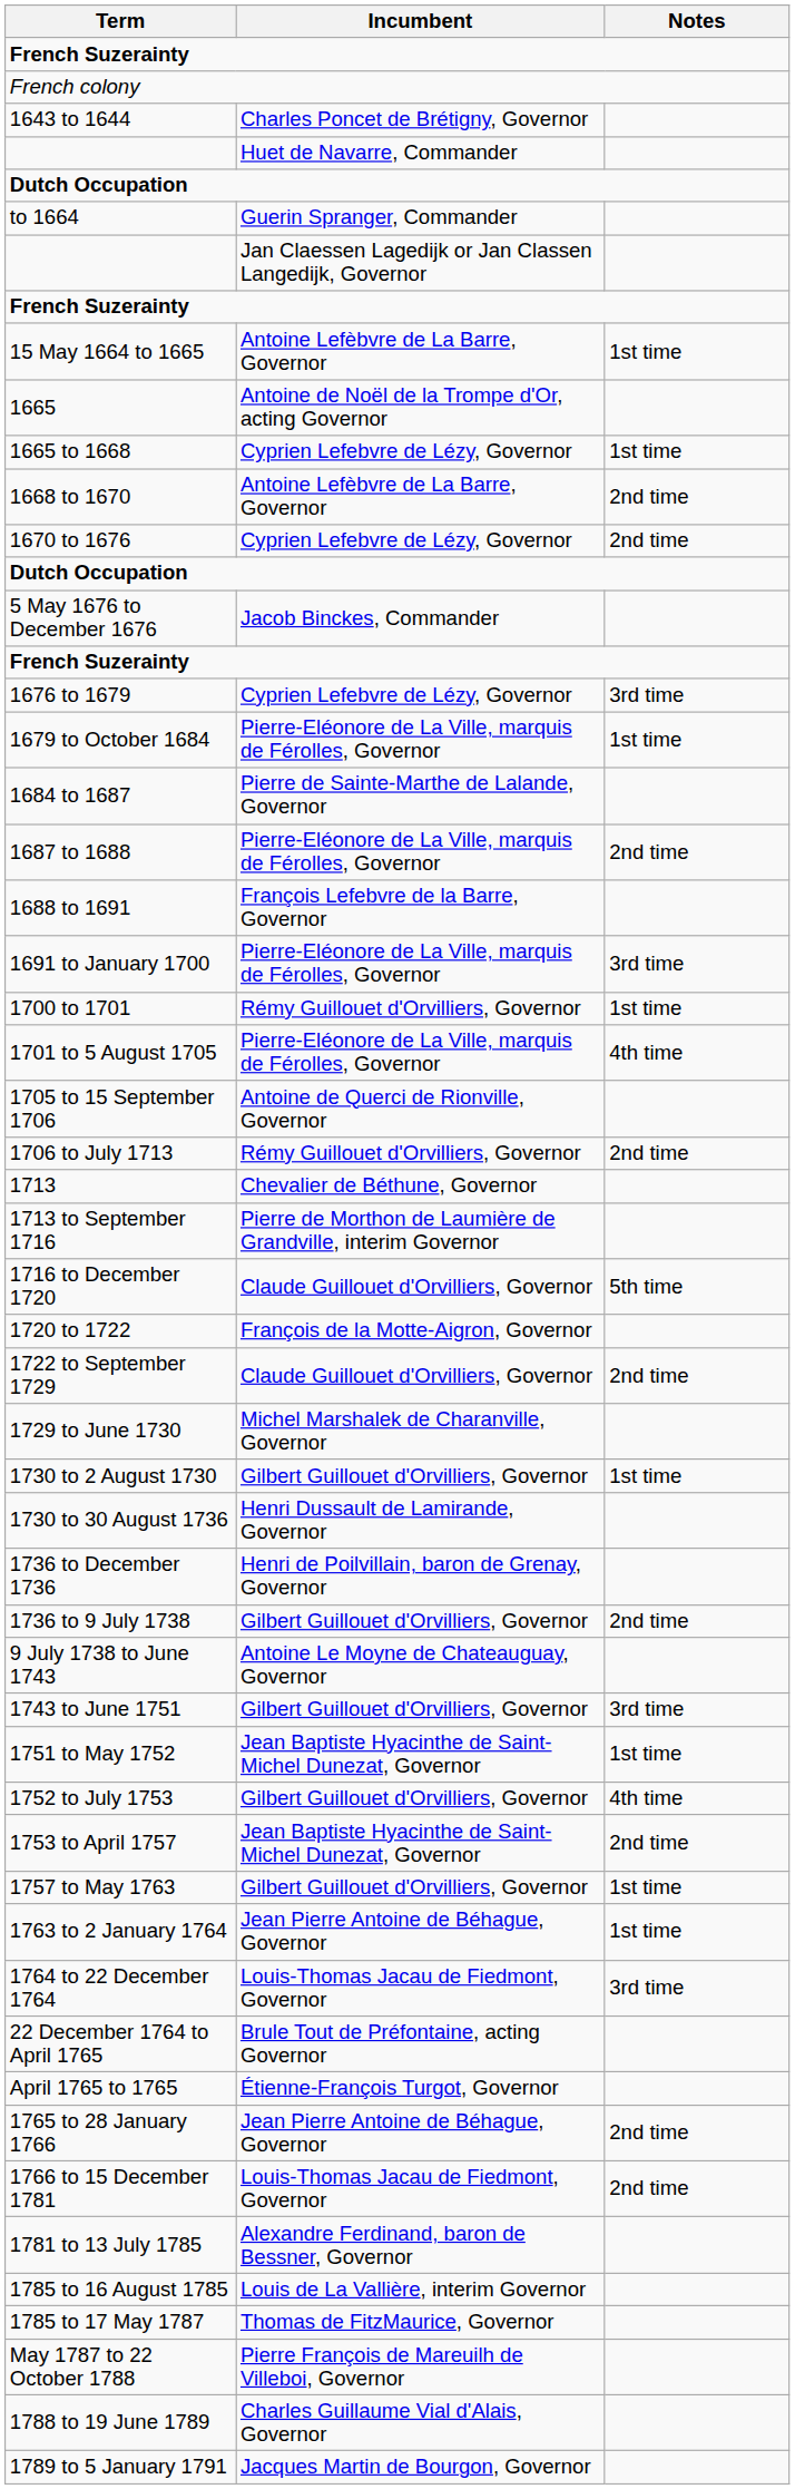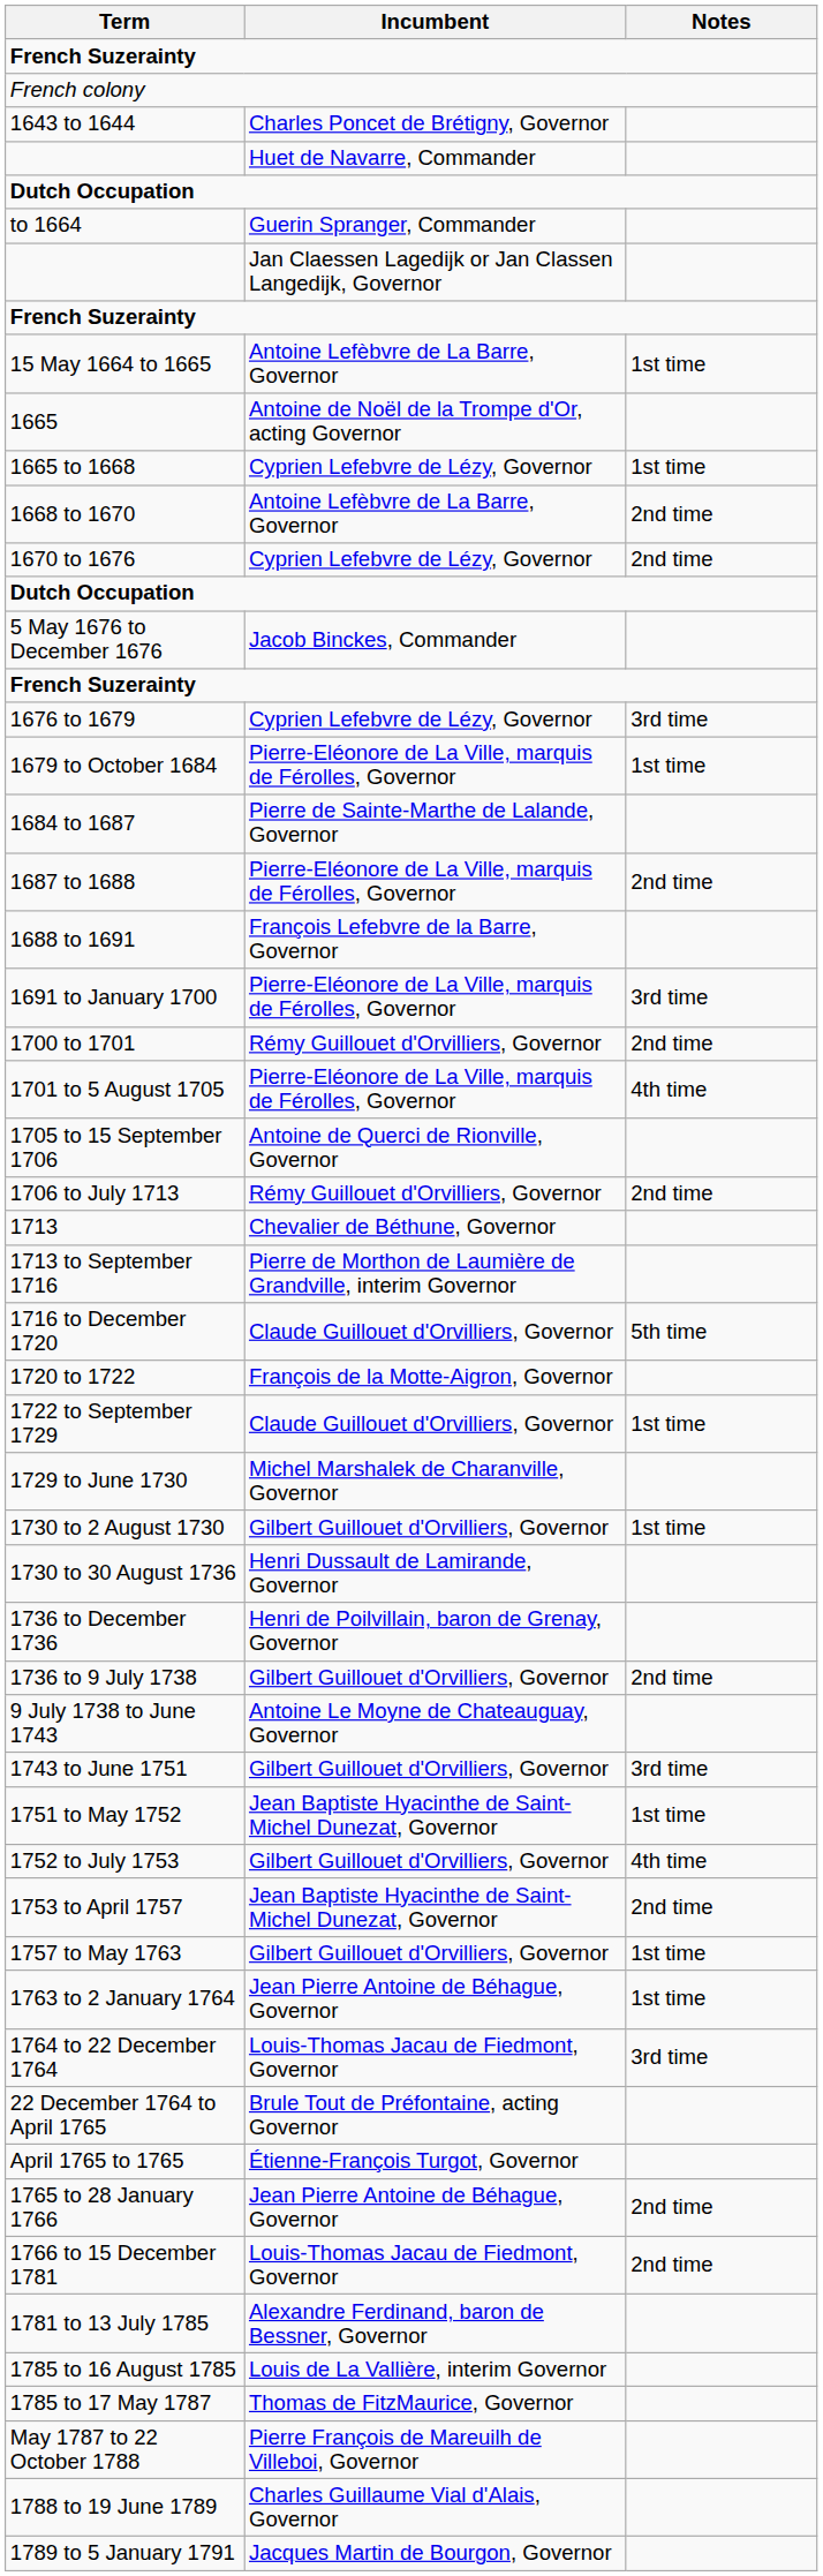 <table class="wikitable">
 <tr>
 <th width="25%" align=left>Term</th>
 <th width="40%" align=left>Incumbent</th>
 <th width="20%" align=left>Notes</th>
 </tr>
 <tr>
 <td colspan="3"><strong>French Suzerainty</strong></td>
 </tr>
 <tr>
 <td colspan="3"><em>French colony</em></td>
 </tr>
 <tr>
 <td>1643 to 1644</td>
 <td><a href='#'>Charles Poncet de Brétigny</a>, Governor</td>
 <td></td>
 </tr>
 <tr>
 <td></td>
 <td><a href='#'>Huet de Navarre</a>, Commander</td>
 <td></td>
 </tr>
 <tr>
 <td colspan="3"><strong>Dutch Occupation</strong></td>
 </tr>
 <tr>
 <td> to 1664</td>
 <td><a href='#'>Guerin Spranger</a>, Commander</td>
 <td></td>
 </tr>
 <tr>
 <td></td>
 <td>Jan Claessen Lagedijk or Jan Classen Langedijk, Governor</td>
 <td></td>
 </tr>
 <tr>
 <td colspan="3"><strong>French Suzerainty</strong></td>
 </tr>
 <tr>
 <td>15 May 1664 to 1665</td>
 <td><a href='#'>Antoine Lefèbvre de La Barre</a>, Governor</td>
 <td>1st time</td>
 </tr>
 <tr>
 <td>1665</td>
 <td><a href='#'>Antoine de Noël de la Trompe d'Or</a>, acting Governor</td>
 <td></td>
 </tr>
 <tr>
 <td>1665 to 1668</td>
 <td><a href='#'>Cyprien Lefebvre de Lézy</a>, Governor</td>
 <td>1st time</td>
 </tr>
 <tr>
 <td>1668 to 1670</td>
 <td><a href='#'>Antoine Lefèbvre de La Barre</a>, Governor</td>
 <td>2nd time</td>
 </tr>
 <tr>
 <td>1670 to 1676</td>
 <td><a href='#'>Cyprien Lefebvre de Lézy</a>, Governor</td>
 <td>2nd time</td>
 </tr>
 <tr>
 <td colspan="3"><strong>Dutch Occupation</strong></td>
 </tr>
 <tr>
 <td>5 May 1676 to December 1676</td>
 <td><a href='#'>Jacob Binckes</a>, Commander</td>
 <td></td>
 </tr>
 <tr>
 <td colspan="3"><strong>French Suzerainty</strong></td>
 </tr>
 <tr>
 <td>1676 to 1679</td>
 <td><a href='#'>Cyprien Lefebvre de Lézy</a>, Governor</td>
 <td>3rd time</td>
 </tr>
 <tr>
 <td>1679 to October 1684</td>
 <td><a href='#'>Pierre-Eléonore de La Ville, marquis de Férolles</a>, Governor</td>
 <td>1st time</td>
 </tr>
 <tr>
 <td>1684 to 1687</td>
 <td><a href='#'>Pierre de Sainte-Marthe de Lalande</a>, Governor</td>
 <td></td>
 </tr>
 <tr>
 <td>1687 to 1688</td>
 <td><a href='#'>Pierre-Eléonore de La Ville, marquis de Férolles</a>, Governor</td>
 <td>2nd time</td>
 </tr>
 <tr>
 <td>1688 to 1691</td>
 <td><a href='#'>François Lefebvre de la Barre</a>, Governor</td>
 <td></td>
 </tr>
 <tr>
 <td>1691 to January 1700</td>
 <td><a href='#'>Pierre-Eléonore de La Ville, marquis de Férolles</a>, Governor</td>
 <td>3rd time</td>
 </tr>
 <tr>
 <td>1700 to 1701</td>
 <td><a href='#'>Rémy Guillouet d'Orvilliers</a>, Governor</td>
-<td>1st time</td>
+<td>2nd time</td>
 </tr>
 <tr>
 <td>1701 to 5 August 1705</td>
 <td><a href='#'>Pierre-Eléonore de La Ville, marquis de Férolles</a>, Governor</td>
 <td>4th time</td>
 </tr>
 <tr>
 <td>1705 to 15 September 1706</td>
 <td><a href='#'>Antoine de Querci de Rionville</a>, Governor</td>
 <td></td>
 </tr>
 <tr>
 <td>1706 to July 1713</td>
 <td><a href='#'>Rémy Guillouet d'Orvilliers</a>, Governor</td>
 <td>2nd time</td>
 </tr>
 <tr>
 <td>1713</td>
 <td><a href='#'>Chevalier de Béthune</a>, Governor</td>
 <td></td>
 </tr>
 <tr>
 <td>1713 to September 1716</td>
 <td><a href='#'>Pierre de Morthon de Laumière de Grandville</a>, interim Governor</td>
 <td></td>
 </tr>
 <tr>
 <td>1716 to December 1720</td>
 <td><a href='#'>Claude Guillouet d'Orvilliers</a>, Governor</td>
 <td>5th time</td>
 </tr>
 <tr>
 <td>1720 to 1722</td>
 <td><a href='#'>François de la Motte-Aigron</a>, Governor</td>
 <td></td>
 </tr>
 <tr>
 <td>1722 to September 1729</td>
 <td><a href='#'>Claude Guillouet d'Orvilliers</a>, Governor</td>
-<td>2nd time</td>
+<td>1st time</td>
 </tr>
 <tr>
 <td>1729 to June 1730</td>
 <td><a href='#'>Michel Marshalek de Charanville</a>, Governor</td>
 <td></td>
 </tr>
 <tr>
 <td>1730 to 2 August 1730</td>
 <td><a href='#'>Gilbert Guillouet d'Orvilliers</a>, Governor</td>
 <td>1st time</td>
 </tr>
 <tr>
 <td>1730 to 30 August 1736</td>
 <td><a href='#'>Henri Dussault de Lamirande</a>, Governor</td>
 <td></td>
 </tr>
 <tr>
 <td>1736 to December 1736</td>
 <td><a href='#'>Henri de Poilvillain, baron de Grenay</a>, Governor</td>
 <td></td>
 </tr>
 <tr>
 <td>1736 to 9 July 1738</td>
 <td><a href='#'>Gilbert Guillouet d'Orvilliers</a>, Governor</td>
 <td>2nd time</td>
 </tr>
 <tr>
 <td>9 July 1738 to June 1743</td>
 <td><a href='#'>Antoine Le Moyne de Chateauguay</a>, Governor</td>
 <td></td>
 </tr>
 <tr>
 <td>1743 to June 1751</td>
 <td><a href='#'>Gilbert Guillouet d'Orvilliers</a>, Governor</td>
 <td>3rd time</td>
 </tr>
 <tr>
 <td>1751 to May 1752</td>
 <td><a href='#'>Jean Baptiste Hyacinthe de Saint-Michel Dunezat</a>, Governor</td>
 <td>1st time</td>
 </tr>
 <tr>
 <td>1752 to July 1753</td>
 <td><a href='#'>Gilbert Guillouet d'Orvilliers</a>, Governor</td>
 <td>4th time</td>
 </tr>
 <tr>
 <td>1753 to April 1757</td>
 <td><a href='#'>Jean Baptiste Hyacinthe de Saint-Michel Dunezat</a>, Governor</td>
 <td>2nd time</td>
 </tr>
 <tr>
 <td>1757 to May 1763</td>
 <td><a href='#'>Gilbert Guillouet d'Orvilliers</a>, Governor</td>
 <td>1st time</td>
 </tr>
 <tr>
 <td>1763 to 2 January 1764</td>
 <td><a href='#'>Jean Pierre Antoine de Béhague</a>, Governor</td>
 <td>1st time</td>
 </tr>
 <tr>
 <td>1764 to 22 December 1764</td>
 <td><a href='#'>Louis-Thomas Jacau de Fiedmont</a>, Governor</td>
 <td>3rd time</td>
 </tr>
 <tr>
 <td>22 December 1764 to April 1765</td>
 <td><a href='#'>Brule Tout de Préfontaine</a>, acting Governor</td>
 <td></td>
 </tr>
 <tr>
 <td>April 1765 to 1765</td>
 <td><a href='#'>Étienne-François Turgot</a>, Governor</td>
 <td></td>
 </tr>
 <tr>
 <td>1765 to 28 January 1766</td>
 <td><a href='#'>Jean Pierre Antoine de Béhague</a>, Governor</td>
 <td>2nd time</td>
 </tr>
 <tr>
 <td>1766 to 15 December 1781</td>
 <td><a href='#'>Louis-Thomas Jacau de Fiedmont</a>, Governor</td>
 <td>2nd time</td>
 </tr>
 <tr>
 <td>1781 to 13 July 1785</td>
 <td><a href='#'>Alexandre Ferdinand, baron de Bessner</a>, Governor</td>
 <td></td>
 </tr>
 <tr>
 <td>1785 to 16 August 1785</td>
 <td><a href='#'>Louis de La Vallière</a>, interim Governor</td>
 <td></td>
 </tr>
 <tr>
 <td>1785 to 17 May 1787</td>
 <td><a href='#'>Thomas de FitzMaurice</a>, Governor</td>
 <td></td>
 </tr>
 <tr>
 <td>May 1787 to 22 October 1788</td>
 <td><a href='#'>Pierre François de Mareuilh de Villeboi</a>, Governor</td>
 <td></td>
 </tr>
 <tr>
 <td>1788 to 19 June 1789</td>
 <td><a href='#'>Charles Guillaume Vial d'Alais</a>, Governor</td>
 <td></td>
 </tr>
 <tr>
 <td>1789 to 5 January 1791</td>
 <td><a href='#'>Jacques Martin de Bourgon</a>, Governor</td>
 <td></td>
 </tr>
 </table>
